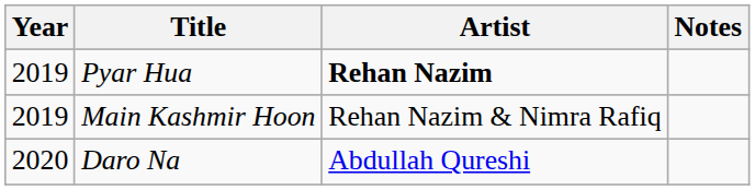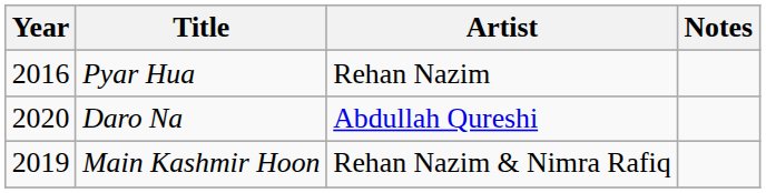 <table class="wikitable">
 <tr>
 <th>Year</th>
 <th>Title</th>
 <th>Artist</th>
 <th>Notes</th>
 </tr>
 <tr>
-<td>2019</td>
+<td>2016</td>
 <td><em>Pyar Hua</em></td>
-<td><strong>Rehan Nazim</strong></td>
+<td>Rehan Nazim</td>
+<td></td>
+</tr>
+<tr>
+<td>2020</td>
+<td><em>Daro Na</em></td>
+<td><a href='#'>Abdullah Qureshi</a></td>
 <td></td>
 </tr>
 <tr>
 <td>2019</td>
 <td><em>Main Kashmir Hoon</em></td>
 <td>Rehan Nazim & Nimra Rafiq</td>
 <td></td>
 </tr>
-<tr>
-<td>2020</td>
-<td><em>Daro Na</em></td>
-<td><a href='#'>Abdullah Qureshi</a></td>
-<td></td>
-</tr>
 </table>
